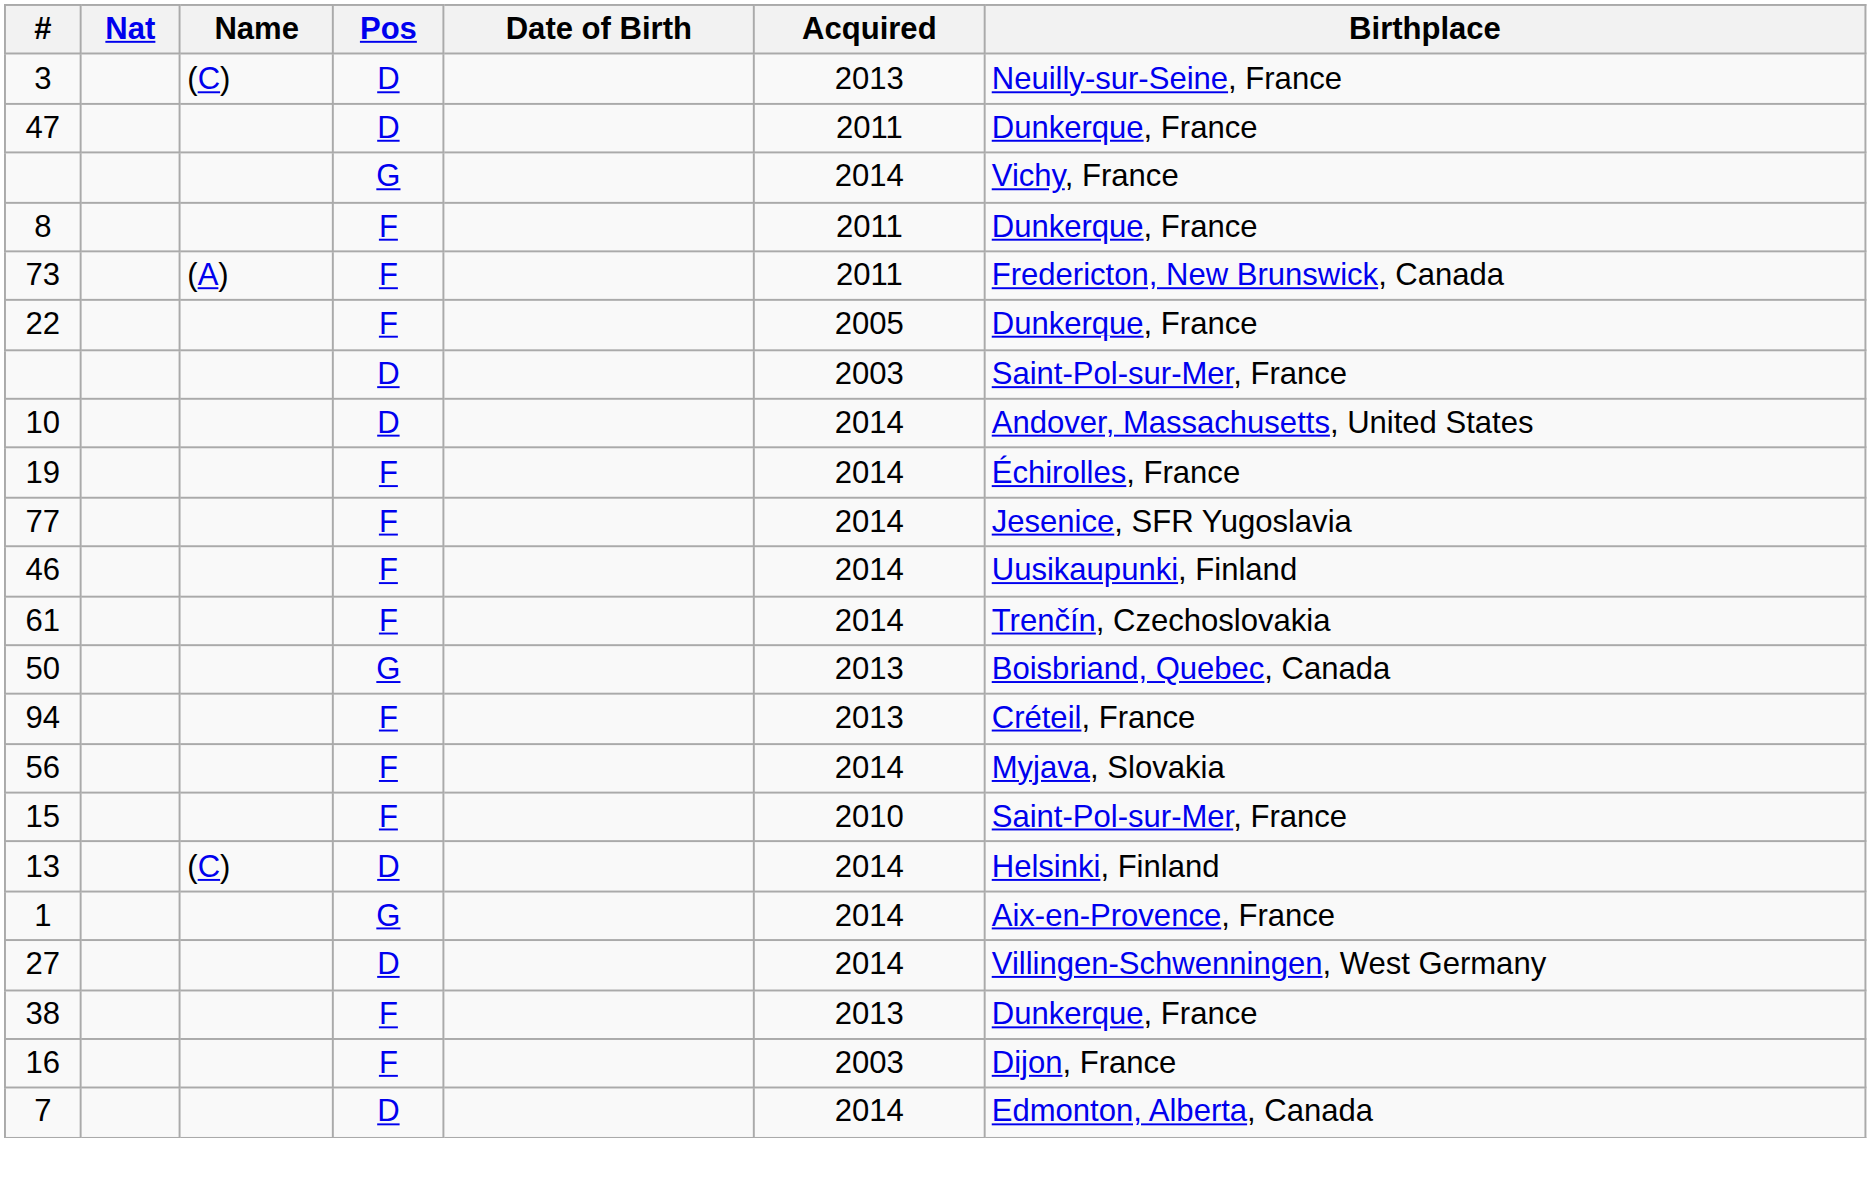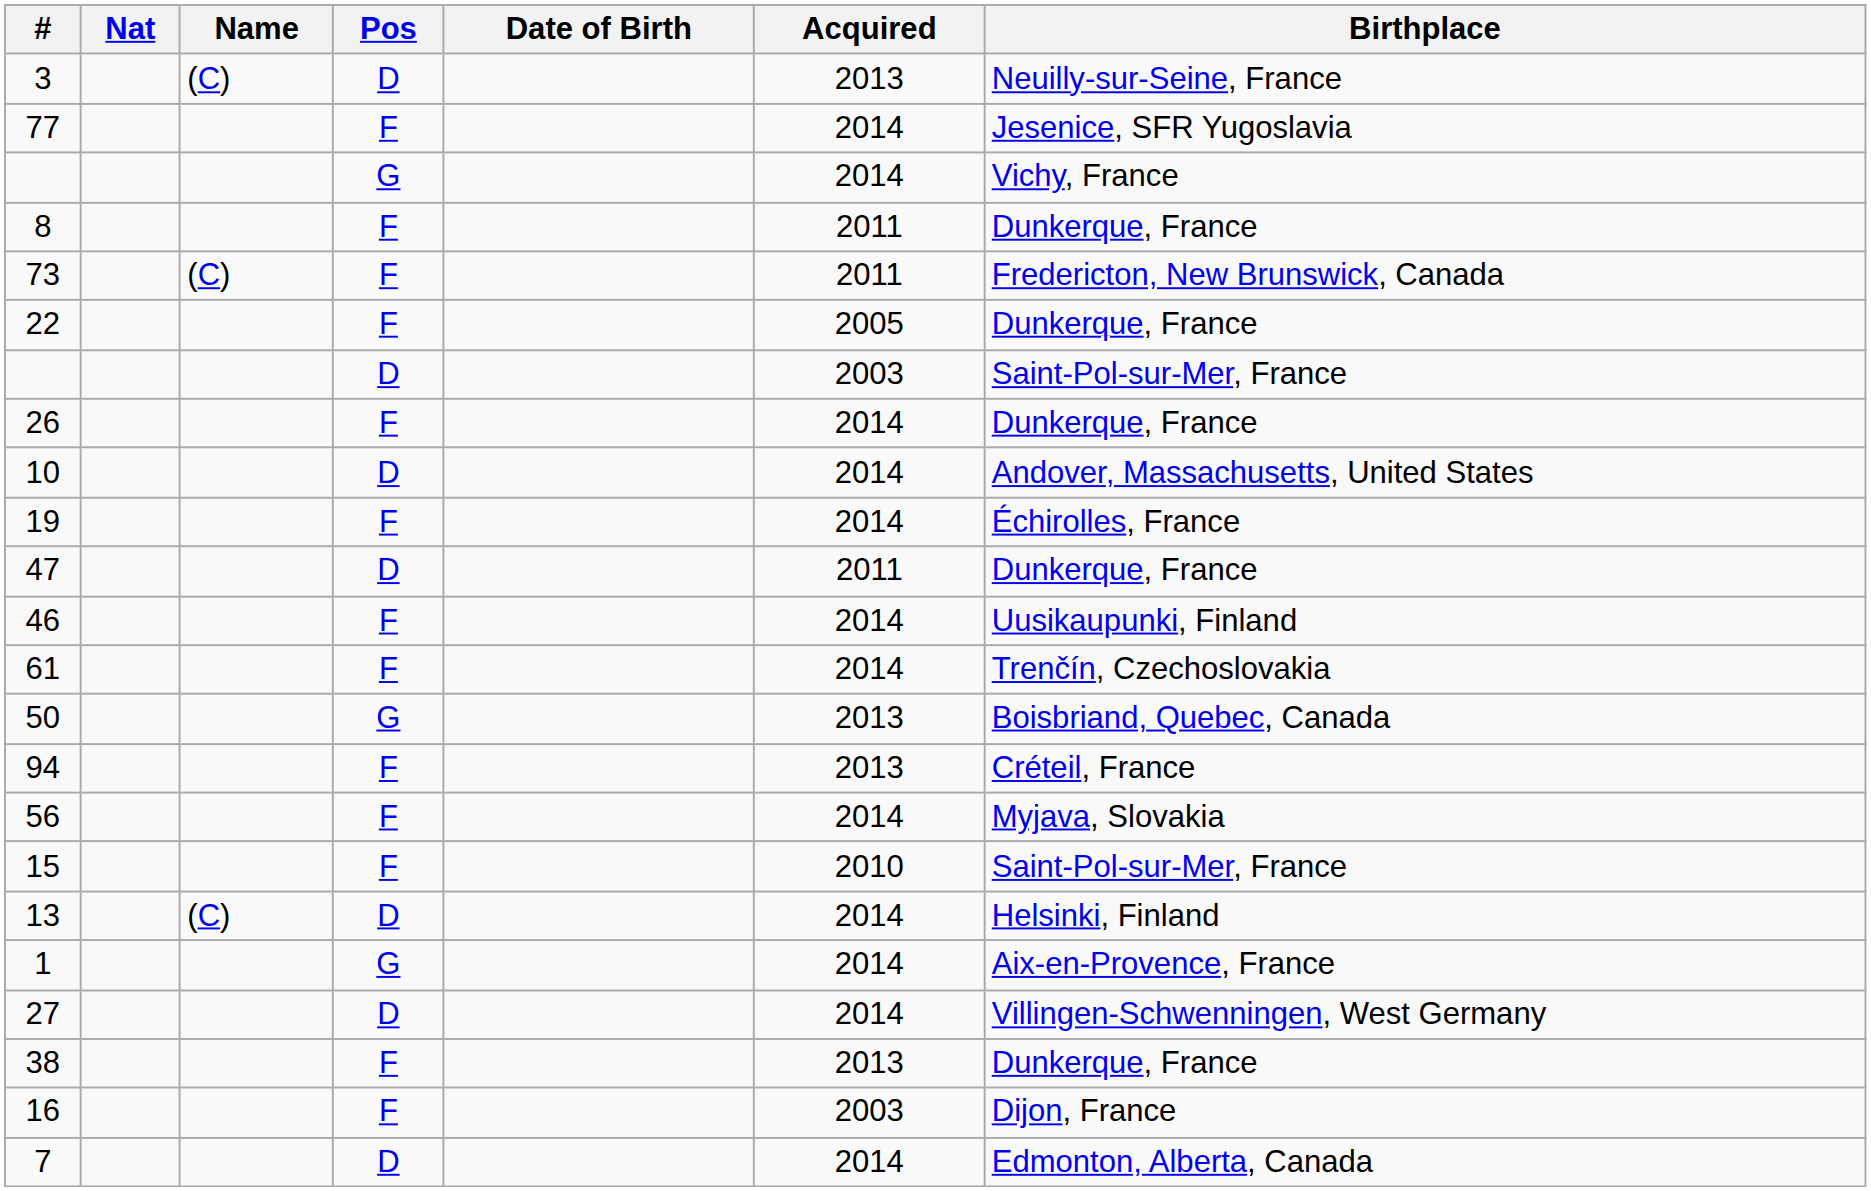 <table class="wikitable sortable" style=width:60em>
 <tr>
 <th>#</th>
 <th><a href='#'>Nat</a></th>
 <th>Name</th>
 <th><a href='#'>Pos</a></th>
 <th>Date of Birth</th>
 <th>Acquired</th>
 <th>Birthplace</th>
 </tr>
 <tr>
 <td align="center">3</td>
 <td align="center"></td>
 <td> (<a href='#'>C</a>)</td>
 <td align="center"><a href='#'>D</a></td>
 <td></td>
 <td align="center">2013</td>
 <td><a href='#'>Neuilly-sur-Seine</a>, France</td>
 </tr>
 <tr>
-<td align="center">47</td>
+<td align="center">77</td>
 <td align="center"></td>
 <td></td>
-<td align="center"><a href='#'>D</a></td>
+<td align="center"><a href='#'>F</a></td>
 <td></td>
-<td align="center">2011</td>
-<td><a href='#'>Dunkerque</a>, France</td>
+<td align="center">2014</td>
+<td><a href='#'>Jesenice</a>, SFR Yugoslavia</td>
 </tr>
 <tr>
 <td align="center"></td>
 <td align="center"></td>
 <td></td>
 <td align="center"><a href='#'>G</a></td>
 <td></td>
 <td align="center">2014</td>
 <td><a href='#'>Vichy</a>, France</td>
 </tr>
 <tr>
 <td align="center">8</td>
 <td align="center"></td>
 <td></td>
 <td align="center"><a href='#'>F</a></td>
 <td></td>
 <td align="center">2011</td>
 <td><a href='#'>Dunkerque</a>, France</td>
 </tr>
 <tr>
 <td align="center">73</td>
 <td align="center"></td>
-<td> (<a href='#'>A</a>)</td>
+<td> (<a href='#'>C</a>)</td>
 <td align="center"><a href='#'>F</a></td>
 <td></td>
 <td align="center">2011</td>
 <td><a href='#'>Fredericton, New Brunswick</a>, Canada</td>
 </tr>
 <tr>
 <td align="center">22</td>
 <td align="center"></td>
 <td></td>
 <td align="center"><a href='#'>F</a></td>
 <td></td>
 <td align="center">2005</td>
 <td><a href='#'>Dunkerque</a>, France</td>
 </tr>
 <tr>
 <td align="center"></td>
 <td align="center"></td>
 <td></td>
 <td align="center"><a href='#'>D</a></td>
 <td></td>
 <td align="center">2003</td>
 <td><a href='#'>Saint-Pol-sur-Mer</a>, France</td>
 </tr>
 <tr>
+<td align="center">26</td>
+<td align="center"></td>
+<td></td>
+<td align="center"><a href='#'>F</a></td>
+<td></td>
+<td align="center">2014</td>
+<td><a href='#'>Dunkerque</a>, France</td>
+</tr>
+<tr>
 <td align="center">10</td>
 <td align="center"></td>
 <td></td>
 <td align="center"><a href='#'>D</a></td>
 <td></td>
 <td align="center">2014</td>
 <td><a href='#'>Andover, Massachusetts</a>, United States</td>
 </tr>
 <tr>
 <td align="center">19</td>
 <td align="center"></td>
 <td></td>
 <td align="center"><a href='#'>F</a></td>
 <td></td>
 <td align="center">2014</td>
 <td><a href='#'>Échirolles</a>, France</td>
 </tr>
 <tr>
-<td align="center">77</td>
+<td align="center">47</td>
 <td align="center"></td>
 <td></td>
-<td align="center"><a href='#'>F</a></td>
+<td align="center"><a href='#'>D</a></td>
 <td></td>
-<td align="center">2014</td>
-<td><a href='#'>Jesenice</a>, SFR Yugoslavia</td>
+<td align="center">2011</td>
+<td><a href='#'>Dunkerque</a>, France</td>
 </tr>
 <tr>
 <td align="center">46</td>
 <td align="center"></td>
 <td></td>
 <td align="center"><a href='#'>F</a></td>
 <td></td>
 <td align="center">2014</td>
 <td><a href='#'>Uusikaupunki</a>, Finland</td>
 </tr>
 <tr>
 <td align="center">61</td>
 <td align="center"></td>
 <td></td>
 <td align="center"><a href='#'>F</a></td>
 <td></td>
 <td align="center">2014</td>
 <td><a href='#'>Trenčín</a>, Czechoslovakia</td>
 </tr>
 <tr>
 <td align="center">50</td>
 <td align="center"></td>
 <td></td>
 <td align="center"><a href='#'>G</a></td>
 <td></td>
 <td align="center">2013</td>
 <td><a href='#'>Boisbriand, Quebec</a>, Canada</td>
 </tr>
 <tr>
 <td align="center">94</td>
 <td align="center"></td>
 <td></td>
 <td align="center"><a href='#'>F</a></td>
 <td></td>
 <td align="center">2013</td>
 <td><a href='#'>Créteil</a>, France</td>
 </tr>
 <tr>
 <td align="center">56</td>
 <td align="center"></td>
 <td></td>
 <td align="center"><a href='#'>F</a></td>
 <td></td>
 <td align="center">2014</td>
 <td><a href='#'>Myjava</a>, Slovakia</td>
 </tr>
 <tr>
 <td align="center">15</td>
 <td align="center"></td>
 <td></td>
 <td align="center"><a href='#'>F</a></td>
 <td></td>
 <td align="center">2010</td>
 <td><a href='#'>Saint-Pol-sur-Mer</a>, France</td>
 </tr>
 <tr>
 <td align="center">13</td>
 <td align="center"></td>
 <td> (<a href='#'>C</a>)</td>
 <td align="center"><a href='#'>D</a></td>
 <td></td>
 <td align="center">2014</td>
 <td><a href='#'>Helsinki</a>, Finland</td>
 </tr>
 <tr>
 <td align="center">1</td>
 <td align="center"></td>
 <td></td>
 <td align="center"><a href='#'>G</a></td>
 <td></td>
 <td align="center">2014</td>
 <td><a href='#'>Aix-en-Provence</a>, France</td>
 </tr>
 <tr>
 <td align="center">27</td>
 <td align="center"></td>
 <td></td>
 <td align="center"><a href='#'>D</a></td>
 <td></td>
 <td align="center">2014</td>
 <td><a href='#'>Villingen-Schwenningen</a>, West Germany</td>
 </tr>
 <tr>
 <td align="center">38</td>
 <td align="center"></td>
 <td></td>
 <td align="center"><a href='#'>F</a></td>
 <td></td>
 <td align="center">2013</td>
 <td><a href='#'>Dunkerque</a>, France</td>
 </tr>
 <tr>
 <td align="center">16</td>
 <td align="center"></td>
 <td></td>
 <td align="center"><a href='#'>F</a></td>
 <td></td>
 <td align="center">2003</td>
 <td><a href='#'>Dijon</a>, France</td>
 </tr>
 <tr>
 <td align="center">7</td>
 <td align="center"></td>
 <td></td>
 <td align="center"><a href='#'>D</a></td>
 <td></td>
 <td align="center">2014</td>
 <td><a href='#'>Edmonton, Alberta</a>, Canada</td>
 </tr>
 </table>
